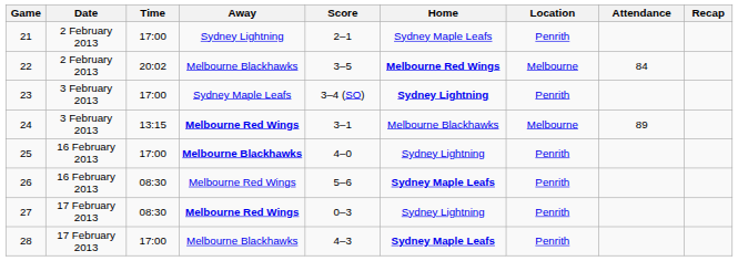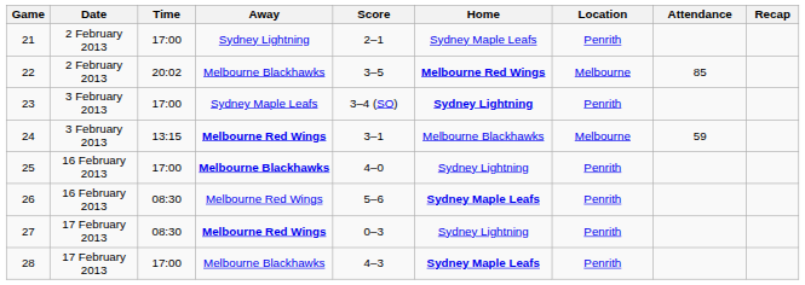 <table class="wikitable" width="85%" style="margin: 1em auto 1em auto">
 <tr>
 <th width="1%">Game</th>
 <th width="6%">Date</th>
 <th width="4%">Time</th>
 <th width="10%">Away</th>
 <th width="6%">Score</th>
 <th width="10%">Home</th>
 <th width="7%">Location</th>
 <th width="4%">Attendance</th>
 <th width="2%">Recap</th>
 </tr>
 <tr align="center">
 <td>21</td>
 <td>2 February 2013</td>
 <td>17:00</td>
 <td><a href='#'>Sydney Lightning</a></td>
 <td>2–1</td>
 <td><a href='#'>Sydney Maple Leafs</a></td>
 <td><a href='#'>Penrith</a></td>
 <td></td>
 <td></td>
 </tr>
 <tr align="center">
 <td>22</td>
 <td>2 February 2013</td>
 <td>20:02</td>
 <td><a href='#'>Melbourne Blackhawks</a></td>
 <td>3–5</td>
 <td><strong><a href='#'>Melbourne Red Wings</a></strong></td>
 <td><a href='#'>Melbourne</a></td>
-<td>84</td>
+<td>85</td>
 <td></td>
 </tr>
 <tr align="center">
 <td>23</td>
 <td>3 February 2013</td>
 <td>17:00</td>
 <td><a href='#'>Sydney Maple Leafs</a></td>
 <td>3–4 (<a href='#'>SO</a>)</td>
 <td><strong><a href='#'>Sydney Lightning</a></strong></td>
 <td><a href='#'>Penrith</a></td>
 <td></td>
 <td></td>
 </tr>
 <tr align="center">
 <td>24</td>
 <td>3 February 2013</td>
 <td>13:15</td>
 <td><strong><a href='#'>Melbourne Red Wings</a></strong></td>
 <td>3–1</td>
 <td><a href='#'>Melbourne Blackhawks</a></td>
 <td><a href='#'>Melbourne</a></td>
-<td>89</td>
+<td>59</td>
 <td></td>
 </tr>
 <tr align="center">
 <td>25</td>
 <td>16 February 2013</td>
 <td>17:00</td>
 <td><strong><a href='#'>Melbourne Blackhawks</a></strong></td>
 <td>4–0</td>
 <td><a href='#'>Sydney Lightning</a></td>
 <td><a href='#'>Penrith</a></td>
 <td></td>
 <td></td>
 </tr>
 <tr align="center">
 <td>26</td>
 <td>16 February 2013</td>
 <td>08:30</td>
 <td><a href='#'>Melbourne Red Wings</a></td>
 <td>5–6</td>
 <td><strong><a href='#'>Sydney Maple Leafs</a></strong></td>
 <td><a href='#'>Penrith</a></td>
 <td></td>
 <td></td>
 </tr>
 <tr align="center">
 <td>27</td>
 <td>17 February 2013</td>
 <td>08:30</td>
 <td><strong><a href='#'>Melbourne Red Wings</a></strong></td>
 <td>0–3</td>
 <td><a href='#'>Sydney Lightning</a></td>
 <td><a href='#'>Penrith</a></td>
 <td></td>
 <td></td>
 </tr>
 <tr align="center">
 <td>28</td>
 <td>17 February 2013</td>
 <td>17:00</td>
 <td><a href='#'>Melbourne Blackhawks</a></td>
 <td>4–3</td>
 <td><strong><a href='#'>Sydney Maple Leafs</a></strong></td>
 <td><a href='#'>Penrith</a></td>
 <td></td>
 <td></td>
 </tr>
 </table>
